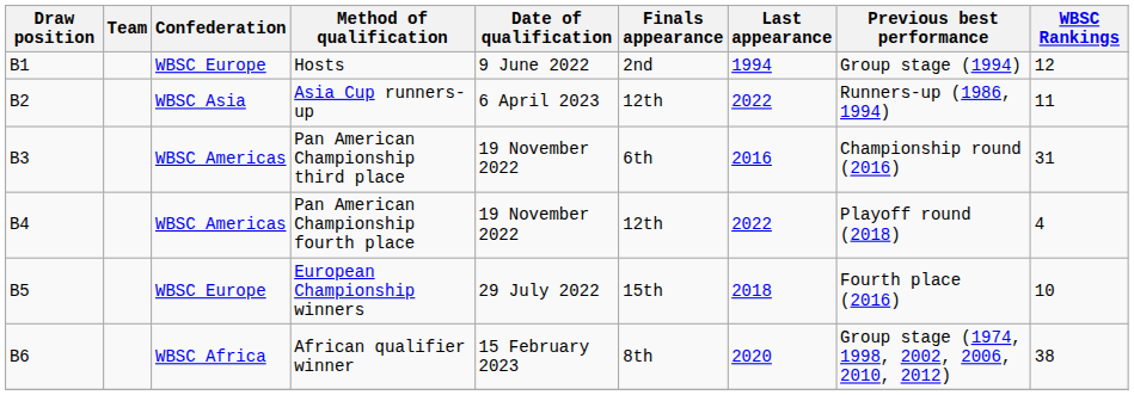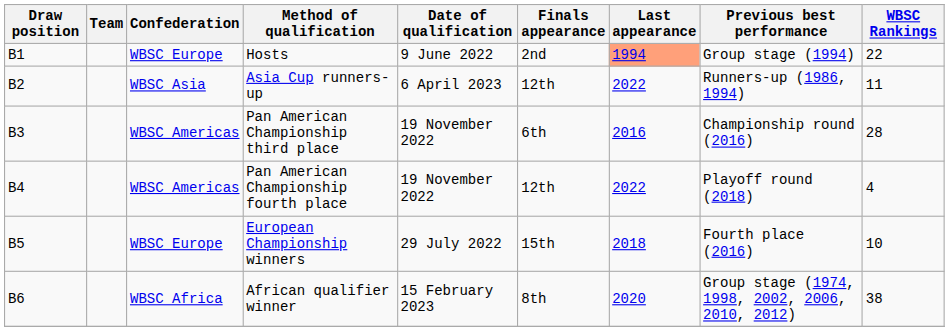 <table class="wikitable sortable">
 <tr>
 <th>Draw position</th>
 <th>Team</th>
 <th>Confederation</th>
 <th>Method of<br>qualification</th>
 <th>Date of<br>qualification</th>
 <th data-sort-type="number">Finals<br>appearance</th>
 <th>Last<br>appearance</th>
 <th>Previous best<br>performance</th>
 <th><a href='#'>WBSC Rankings</a></th>
 </tr>
 <tr>
 <td>B1</td>
 <td style=white-space:nowrap></td>
 <td><a href='#'>WBSC Europe</a></td>
 <td data-sort-value="*">Hosts</td>
 <td>9 June 2022</td>
 <td>2nd</td>
-<td><a href='#'>1994</a></td>
+<td style="background: lightsalmon;"><a href='#'>1994</a></td>
 <td data-sort-value="2.0">Group stage (<a href='#'>1994</a>)</td>
-<td>12</td>
+<td>22</td>
 </tr>
 <tr>
 <td>B2</td>
 <td style=white-space:nowrap></td>
 <td><a href='#'>WBSC Asia</a></td>
 <td><a href='#'>Asia Cup</a> runners-up</td>
 <td>6 April 2023</td>
 <td>12th</td>
 <td><a href='#'>2022</a></td>
 <td data-sort-value="7.0">Runners-up (<a href='#'>1986</a>, <a href='#'>1994</a>)</td>
 <td>11</td>
 </tr>
 <tr>
 <td>B3</td>
 <td style=white-space:nowrap></td>
 <td><a href='#'>WBSC Americas</a></td>
 <td>Pan American Championship third place</td>
 <td>19 November 2022</td>
 <td>6th</td>
 <td><a href='#'>2016</a></td>
 <td data-sort-value="4.0">Championship round (<a href='#'>2016</a>)</td>
-<td>31</td>
+<td>28</td>
 </tr>
 <tr>
 <td>B4</td>
 <td style=white-space:nowrap></td>
 <td><a href='#'>WBSC Americas</a></td>
 <td>Pan American Championship fourth place</td>
 <td>19 November 2022</td>
 <td>12th</td>
 <td><a href='#'>2022</a></td>
 <td data-sort-value="4.0">Playoff round (<a href='#'>2018</a>)</td>
 <td>4</td>
 </tr>
 <tr>
 <td>B5</td>
 <td style=white-space:nowrap></td>
 <td><a href='#'>WBSC Europe</a></td>
 <td><a href='#'>European Championship</a> winners</td>
 <td>29 July 2022</td>
 <td>15th</td>
 <td><a href='#'>2018</a></td>
 <td data-sort-value="5.0">Fourth place (<a href='#'>2016</a>)</td>
 <td>10</td>
 </tr>
 <tr>
 <td>B6</td>
 <td style=white-space:nowrap></td>
 <td><a href='#'>WBSC Africa</a></td>
 <td>African qualifier winner</td>
 <td>15 February 2023</td>
 <td>8th</td>
 <td><a href='#'>2020</a></td>
 <td data-sort-value="2.0">Group stage (<a href='#'>1974</a>, <a href='#'>1998</a>, <a href='#'>2002</a>, <a href='#'>2006</a>, <a href='#'>2010</a>, <a href='#'>2012</a>)</td>
 <td>38</td>
 </tr>
 <tr>
 </tr>
 </table>
